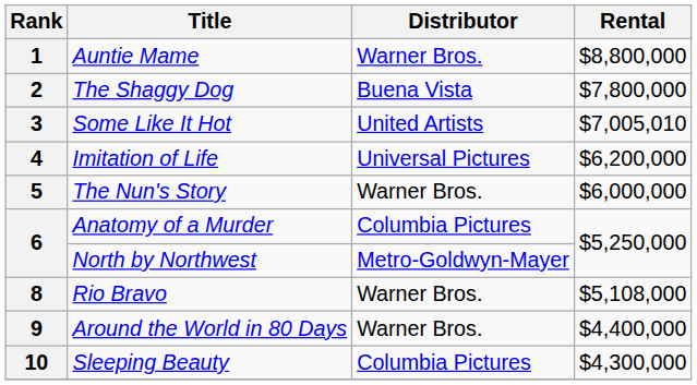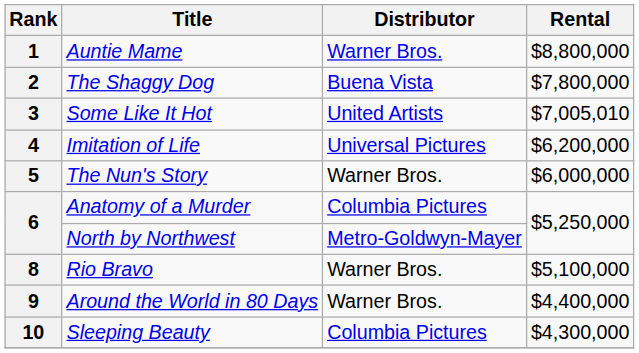 <table class="wikitable sortable" style="margin:auto; margin:auto;">
 <tr>
 <th>Rank</th>
 <th>Title</th>
 <th>Distributor</th>
 <th>Rental</th>
 </tr>
 <tr>
 <th style="text-align:center;">1</th>
 <td><em><a href='#'>Auntie Mame</a></em></td>
 <td><a href='#'>Warner Bros.</a></td>
 <td>$8,800,000</td>
 </tr>
 <tr>
 <th style="text-align:center;">2</th>
 <td><em><a href='#'>The Shaggy Dog</a></em></td>
 <td><a href='#'>Buena Vista</a></td>
 <td>$7,800,000</td>
 </tr>
 <tr>
 <th style="text-align:center;">3</th>
 <td><em><a href='#'>Some Like It Hot</a></em></td>
 <td><a href='#'>United Artists</a></td>
 <td>$7,005,010</td>
 </tr>
 <tr>
 <th style="text-align:center;">4</th>
 <td><em><a href='#'>Imitation of Life</a></em></td>
 <td><a href='#'>Universal Pictures</a></td>
 <td>$6,200,000</td>
 </tr>
 <tr>
 <th style="text-align:center;">5</th>
 <td><em><a href='#'>The Nun's Story</a></em></td>
 <td>Warner Bros.</td>
 <td>$6,000,000</td>
 </tr>
 <tr>
 <th rowspan="2" style="text-align:center;">6</th>
 <td><em><a href='#'>Anatomy of a Murder</a></em></td>
 <td><a href='#'>Columbia Pictures</a></td>
 <td rowspan="2">$5,250,000</td>
 </tr>
 <tr>
 <td><em><a href='#'>North by Northwest</a></em></td>
 <td><a href='#'>Metro-Goldwyn-Mayer</a></td>
 </tr>
 <tr>
 <th style="text-align:center;">8</th>
 <td><em><a href='#'>Rio Bravo</a></em></td>
 <td>Warner Bros.</td>
-<td>$5,108,000</td>
+<td>$5,100,000</td>
 </tr>
 <tr>
 <th style="text-align:center;">9</th>
 <td><em><a href='#'>Around the World in 80 Days</a></em></td>
 <td>Warner Bros.</td>
 <td>$4,400,000</td>
 </tr>
 <tr>
 <th style="text-align:center;">10</th>
 <td><em><a href='#'>Sleeping Beauty</a></em></td>
 <td><a href='#'>Columbia Pictures</a></td>
 <td>$4,300,000</td>
 </tr>
 <tr>
 </tr>
 </table>
